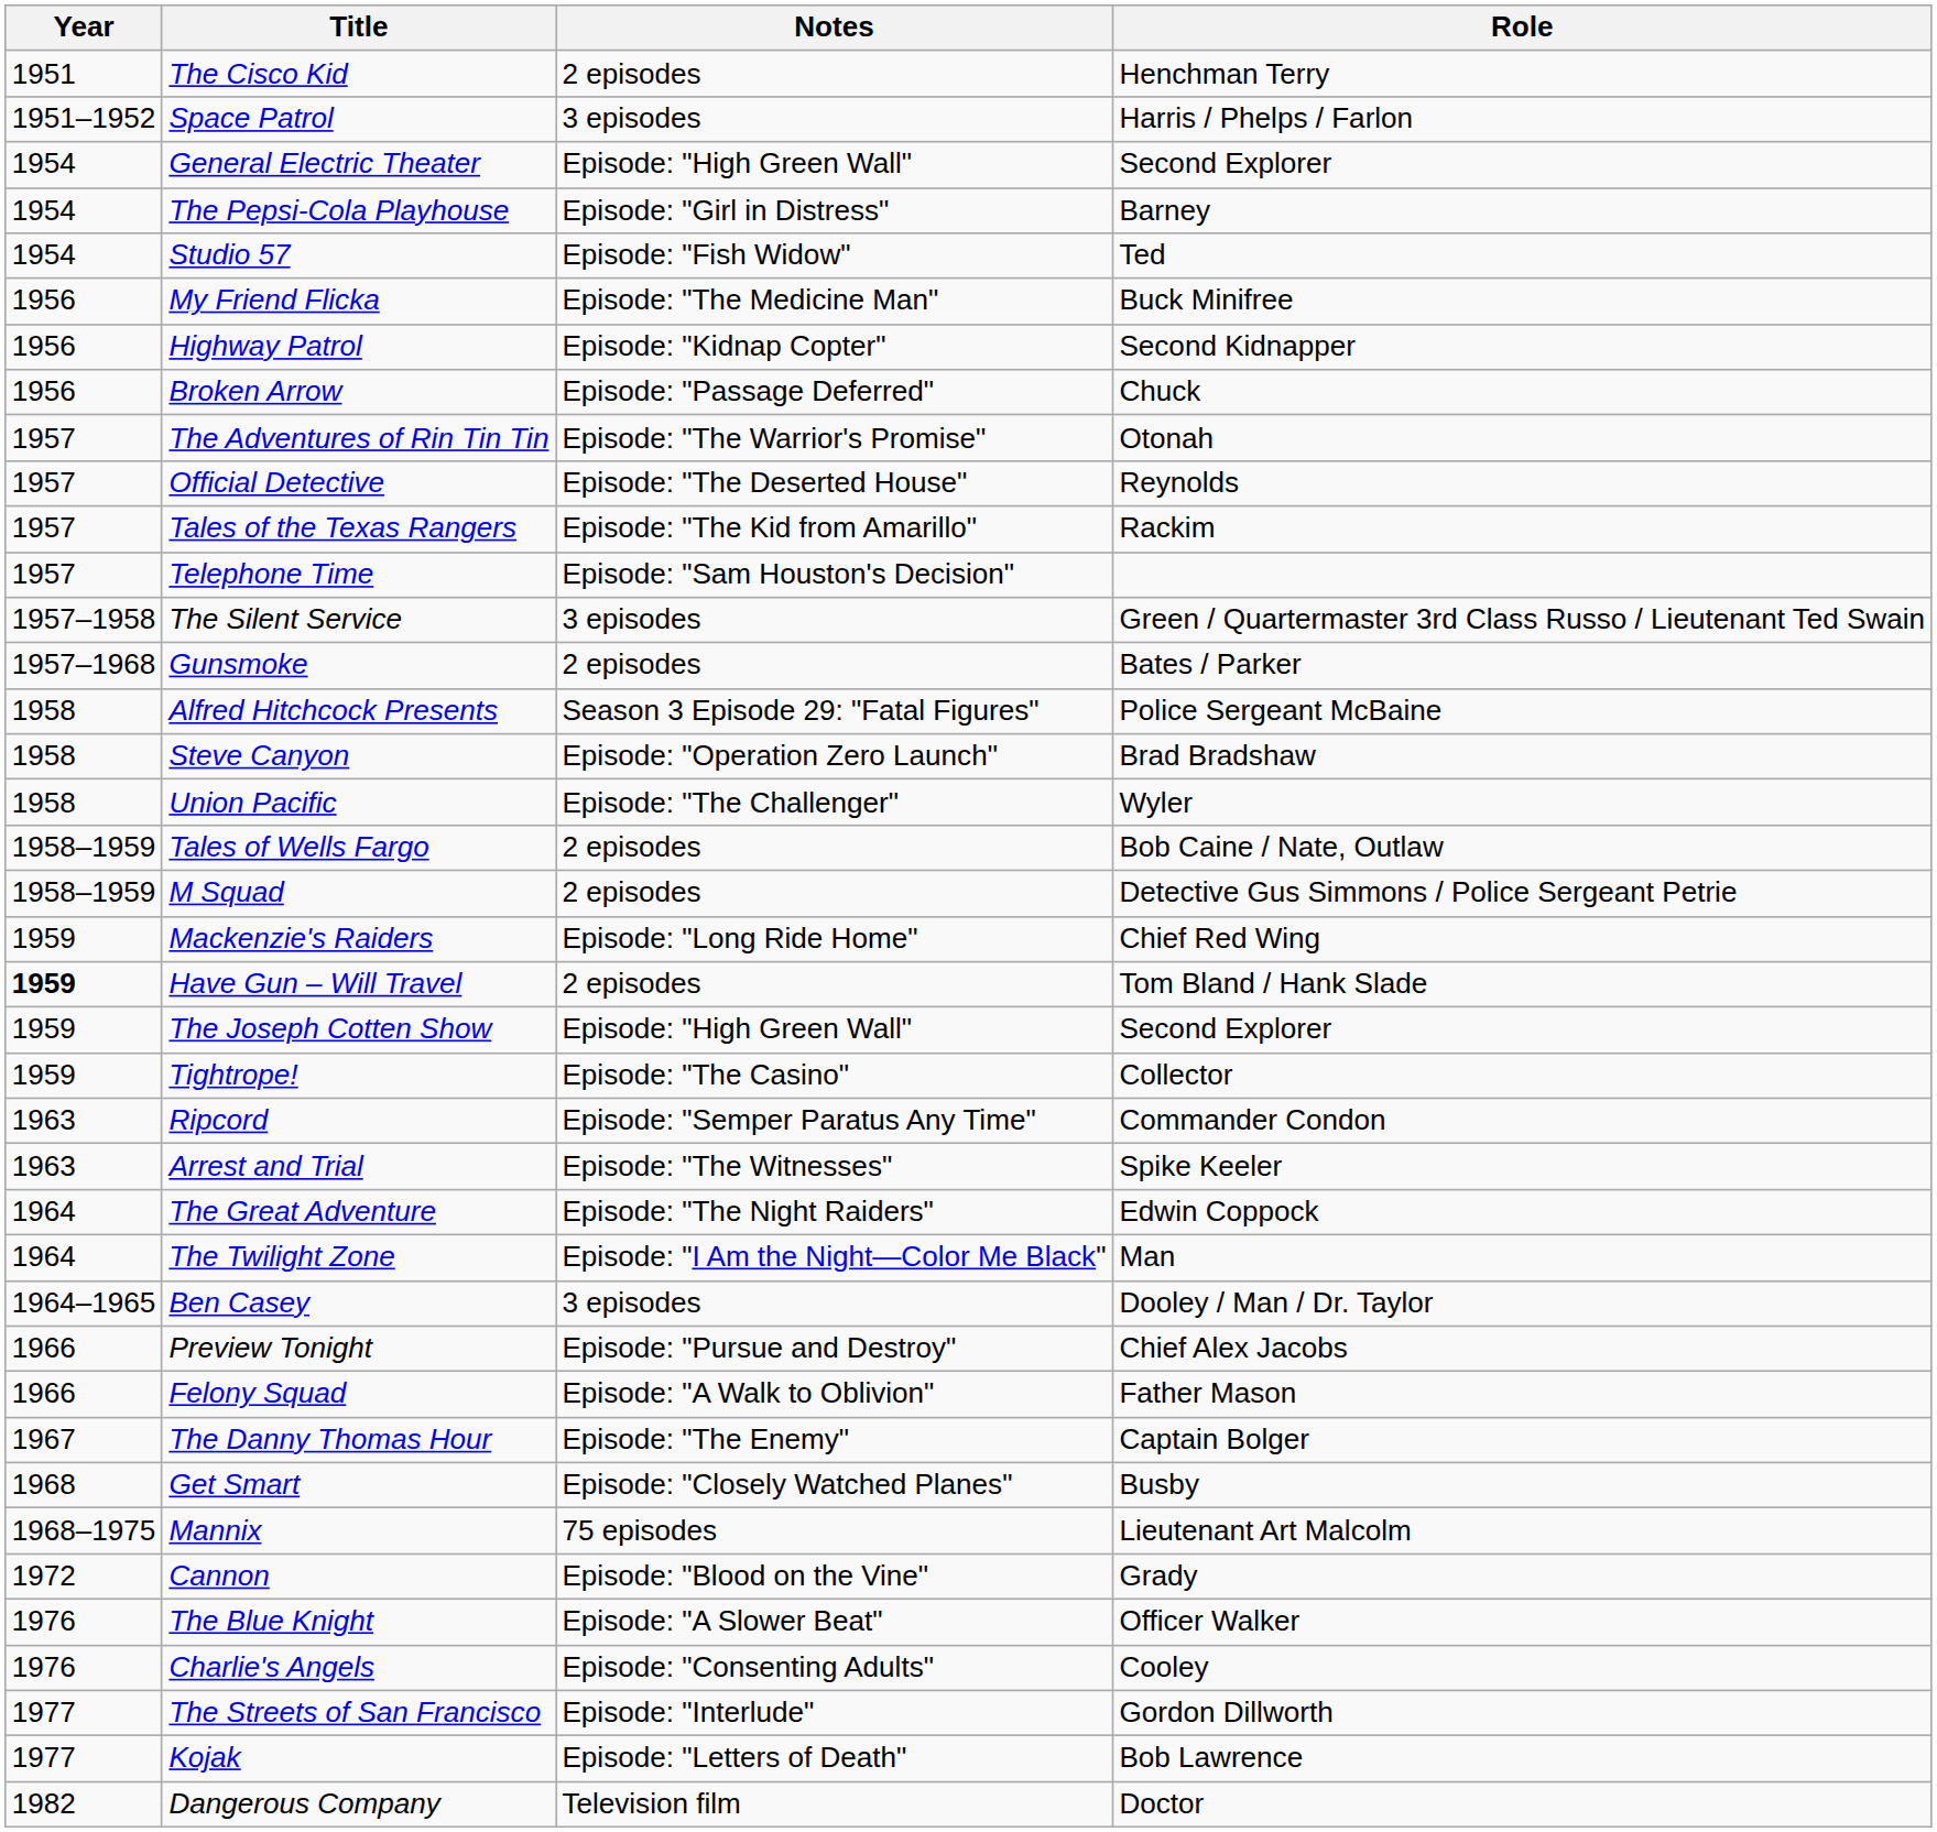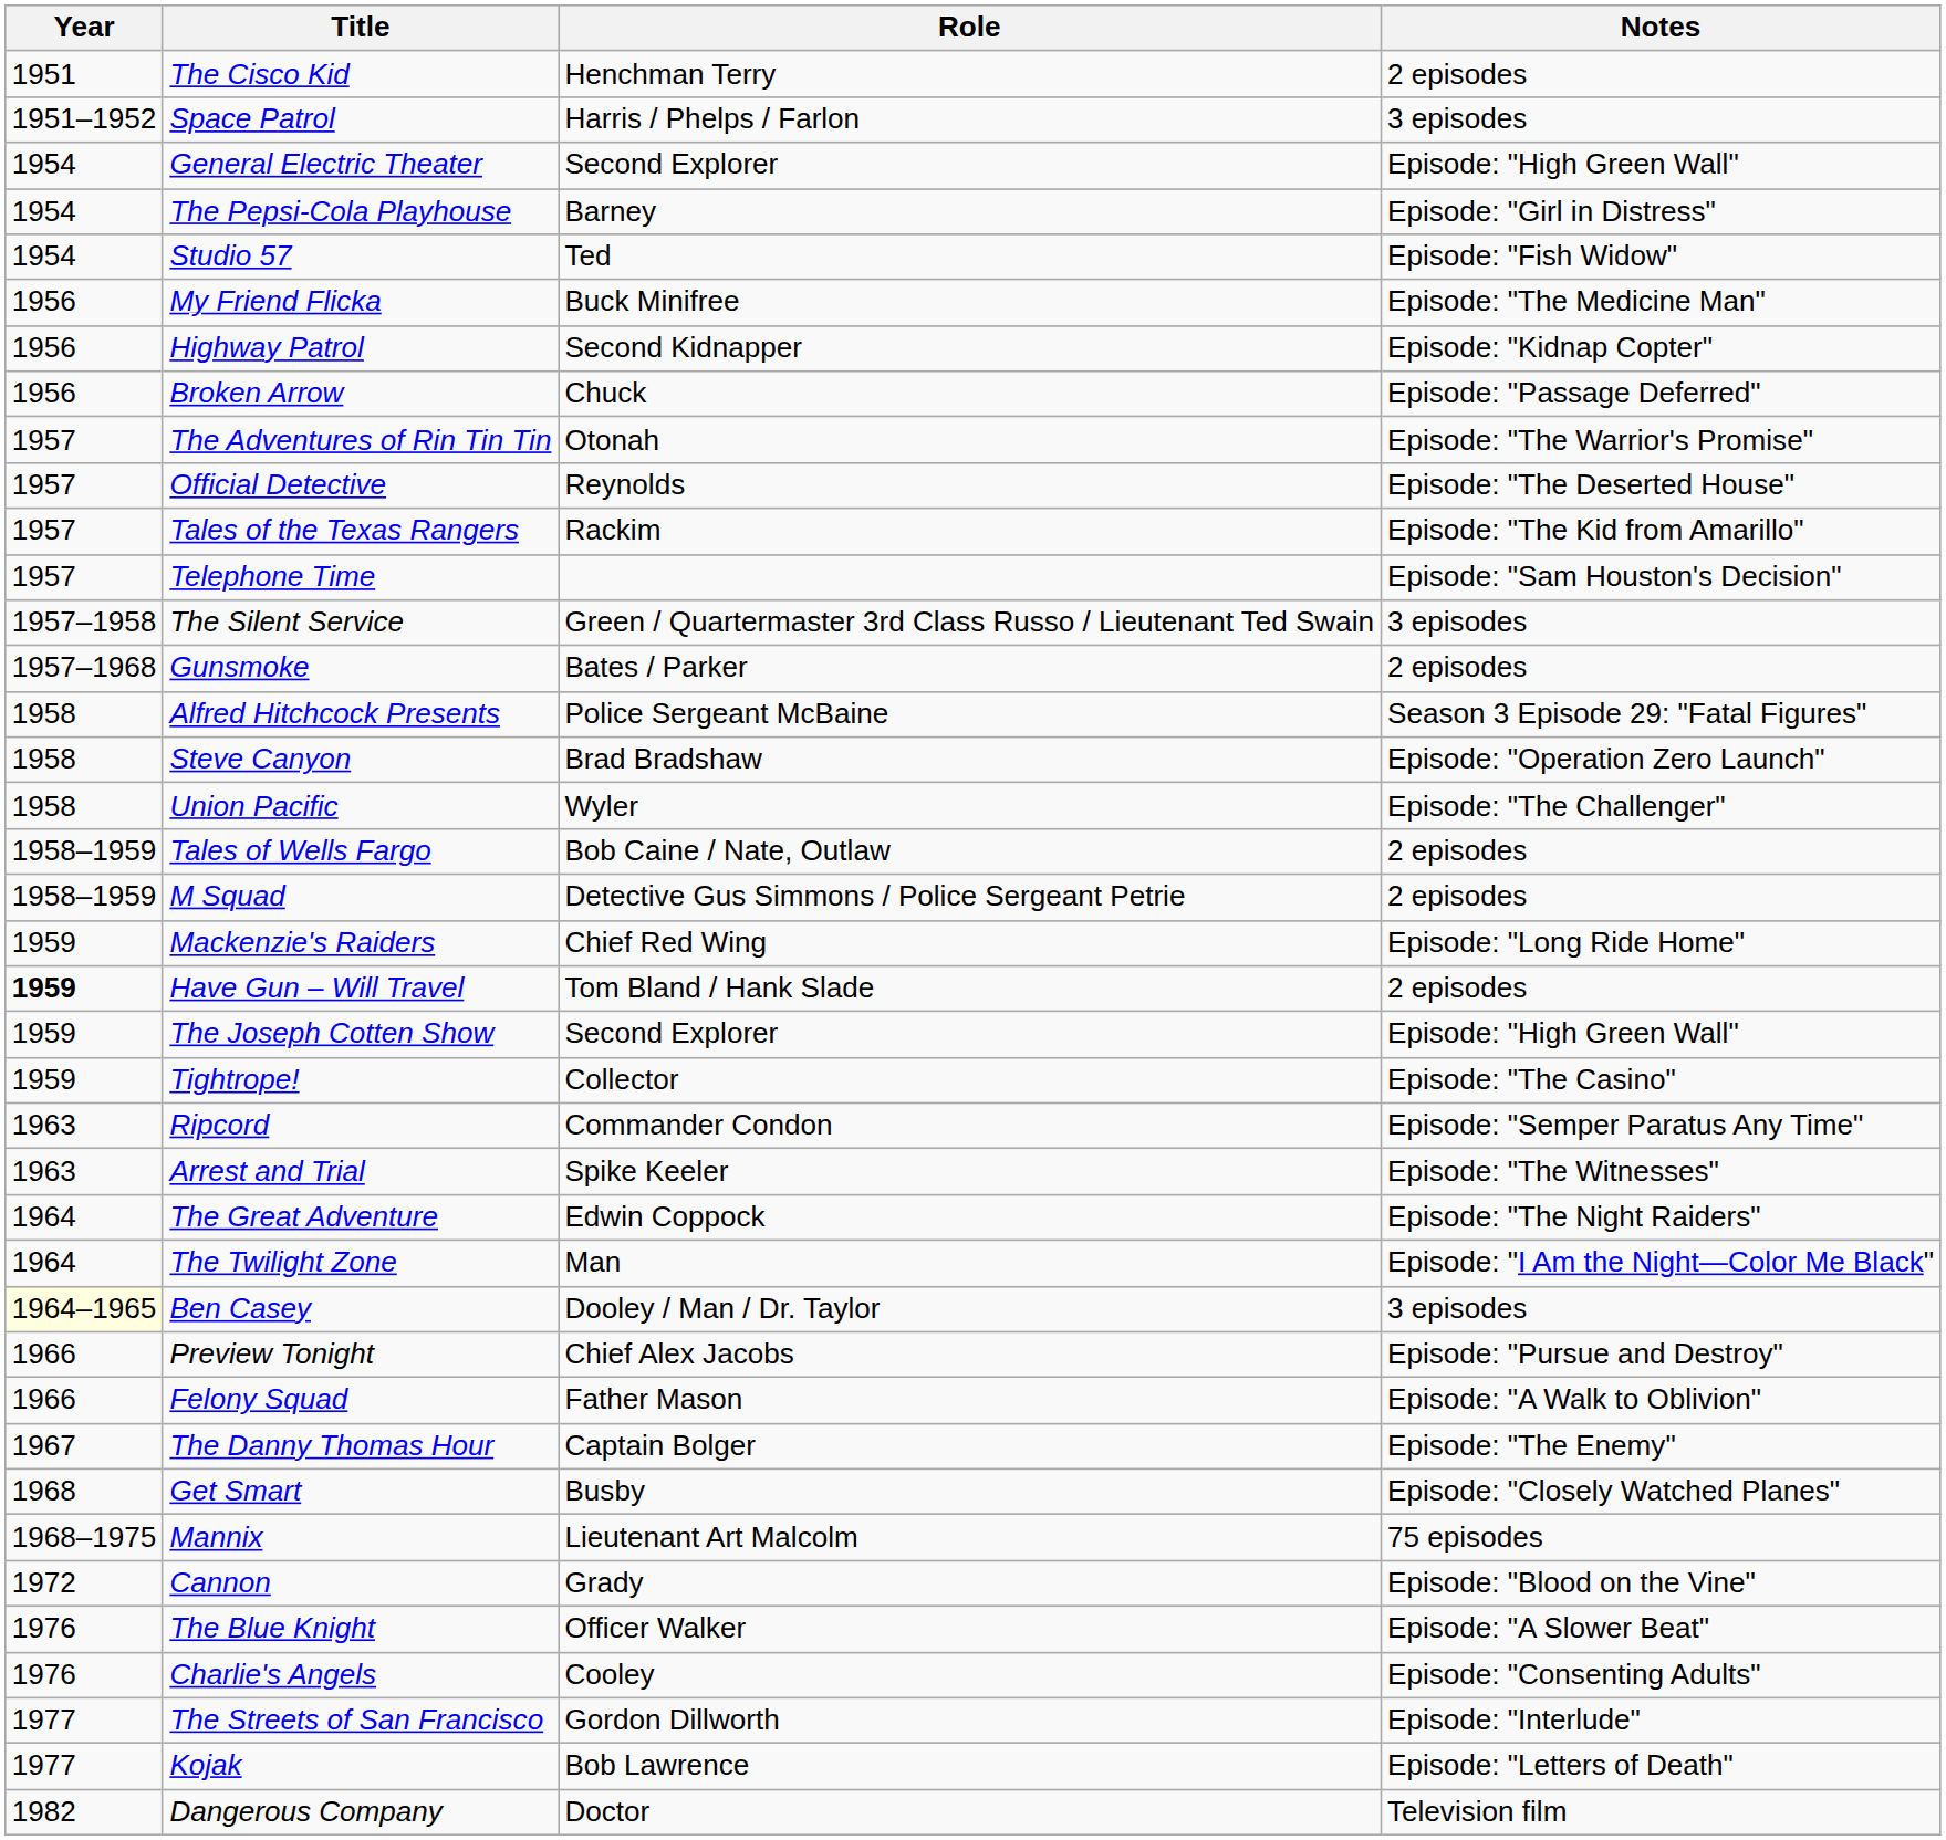 <table class="wikitable sortable">
 <tr>
 <th>Year</th>
 <th>Title</th>
+<th>Role</th>
 <th class="unsortable">Notes</th>
-<th>Role</th>
 </tr>
 <tr>
 <td>1951</td>
 <td><em><a href='#'>The Cisco Kid</a></em></td>
+<td>Henchman Terry</td>
 <td>2 episodes</td>
-<td>Henchman Terry</td>
 </tr>
 <tr>
 <td>1951–1952</td>
 <td><em><a href='#'>Space Patrol</a></em></td>
+<td>Harris / Phelps / Farlon</td>
 <td>3 episodes</td>
-<td>Harris / Phelps / Farlon</td>
 </tr>
 <tr>
 <td>1954</td>
 <td><em><a href='#'>General Electric Theater</a></em></td>
+<td>Second Explorer</td>
 <td>Episode: "High Green Wall"</td>
-<td>Second Explorer</td>
 </tr>
 <tr>
 <td>1954</td>
 <td><em><a href='#'>The Pepsi-Cola Playhouse</a></em></td>
+<td>Barney</td>
 <td>Episode: "Girl in Distress"</td>
-<td>Barney</td>
 </tr>
 <tr>
 <td>1954</td>
 <td><em><a href='#'>Studio 57</a></em></td>
+<td>Ted</td>
 <td>Episode: "Fish Widow"</td>
-<td>Ted</td>
 </tr>
 <tr>
 <td>1956</td>
 <td><em><a href='#'>My Friend Flicka</a></em></td>
+<td>Buck Minifree</td>
 <td>Episode: "The Medicine Man"</td>
-<td>Buck Minifree</td>
 </tr>
 <tr>
 <td>1956</td>
 <td><em><a href='#'>Highway Patrol</a></em></td>
+<td>Second Kidnapper</td>
 <td>Episode: "Kidnap Copter"</td>
-<td>Second Kidnapper</td>
 </tr>
 <tr>
 <td>1956</td>
 <td><em><a href='#'>Broken Arrow</a></em></td>
+<td>Chuck</td>
 <td>Episode: "Passage Deferred"</td>
-<td>Chuck</td>
 </tr>
 <tr>
 <td>1957</td>
 <td><em><a href='#'>The Adventures of Rin Tin Tin</a></em></td>
+<td>Otonah</td>
 <td>Episode: "The Warrior's Promise"</td>
-<td>Otonah</td>
 </tr>
 <tr>
 <td>1957</td>
 <td><em><a href='#'>Official Detective</a></em></td>
+<td>Reynolds</td>
 <td>Episode: "The Deserted House"</td>
-<td>Reynolds</td>
 </tr>
 <tr>
 <td>1957</td>
 <td><em><a href='#'>Tales of the Texas Rangers</a></em></td>
+<td>Rackim</td>
 <td>Episode: "The Kid from Amarillo"</td>
-<td>Rackim</td>
 </tr>
 <tr>
 <td>1957</td>
 <td><em><a href='#'>Telephone Time</a></em></td>
+<td></td>
 <td>Episode: "Sam Houston's Decision"</td>
-<td></td>
 </tr>
 <tr>
 <td>1957–1958</td>
 <td><em>The Silent Service</em></td>
+<td>Green / Quartermaster 3rd Class Russo / Lieutenant Ted Swain</td>
 <td>3 episodes</td>
-<td>Green / Quartermaster 3rd Class Russo / Lieutenant Ted Swain</td>
 </tr>
 <tr>
 <td>1957–1968</td>
 <td><em><a href='#'>Gunsmoke</a></em></td>
+<td>Bates / Parker</td>
 <td>2 episodes</td>
-<td>Bates / Parker</td>
 </tr>
 <tr>
 <td>1958</td>
 <td><em><a href='#'>Alfred Hitchcock Presents</a></em></td>
+<td>Police Sergeant McBaine</td>
 <td>Season 3 Episode 29: "Fatal Figures"</td>
-<td>Police Sergeant McBaine</td>
 </tr>
 <tr>
 <td>1958</td>
 <td><em><a href='#'>Steve Canyon</a></em></td>
+<td>Brad Bradshaw</td>
 <td>Episode: "Operation Zero Launch"</td>
-<td>Brad Bradshaw</td>
 </tr>
 <tr>
 <td>1958</td>
 <td><em><a href='#'>Union Pacific</a></em></td>
+<td>Wyler</td>
 <td>Episode: "The Challenger"</td>
-<td>Wyler</td>
 </tr>
 <tr>
 <td>1958–1959</td>
 <td><em><a href='#'>Tales of Wells Fargo</a></em></td>
+<td>Bob Caine / Nate, Outlaw</td>
 <td>2 episodes</td>
-<td>Bob Caine / Nate, Outlaw</td>
 </tr>
 <tr>
 <td>1958–1959</td>
 <td><em><a href='#'>M Squad</a></em></td>
+<td>Detective Gus Simmons / Police Sergeant Petrie</td>
 <td>2 episodes</td>
-<td>Detective Gus Simmons / Police Sergeant Petrie</td>
 </tr>
 <tr>
 <td>1959</td>
 <td><em><a href='#'>Mackenzie's Raiders</a></em></td>
+<td>Chief Red Wing</td>
 <td>Episode: "Long Ride Home"</td>
-<td>Chief Red Wing</td>
 </tr>
 <tr>
 <td><strong>1959</strong></td>
 <td><em><a href='#'>Have Gun – Will Travel</a></em></td>
+<td>Tom Bland / Hank Slade</td>
 <td>2 episodes</td>
-<td>Tom Bland / Hank Slade</td>
 </tr>
 <tr>
 <td>1959</td>
 <td><em><a href='#'>The Joseph Cotten Show</a></em></td>
+<td>Second Explorer</td>
 <td>Episode: "High Green Wall"</td>
-<td>Second Explorer</td>
 </tr>
 <tr>
 <td>1959</td>
 <td><em><a href='#'>Tightrope!</a></em></td>
+<td>Collector</td>
 <td>Episode: "The Casino"</td>
-<td>Collector</td>
 </tr>
 <tr>
 <td>1963</td>
 <td><em><a href='#'>Ripcord</a></em></td>
+<td>Commander Condon</td>
 <td>Episode: "Semper Paratus Any Time"</td>
-<td>Commander Condon</td>
 </tr>
 <tr>
 <td>1963</td>
 <td><em><a href='#'>Arrest and Trial</a></em></td>
+<td>Spike Keeler</td>
 <td>Episode: "The Witnesses"</td>
-<td>Spike Keeler</td>
 </tr>
 <tr>
 <td>1964</td>
 <td><em><a href='#'>The Great Adventure</a></em></td>
+<td>Edwin Coppock</td>
 <td>Episode: "The Night Raiders"</td>
-<td>Edwin Coppock</td>
 </tr>
 <tr>
 <td>1964</td>
 <td><em><a href='#'>The Twilight Zone</a></em></td>
+<td>Man</td>
 <td>Episode: "<a href='#'>I Am the Night—Color Me Black</a>"</td>
-<td>Man</td>
 </tr>
 <tr>
-<td>1964–1965</td>
+<td style="background: lightyellow;">1964–1965</td>
 <td><em><a href='#'>Ben Casey</a></em></td>
+<td>Dooley / Man / Dr. Taylor</td>
 <td>3 episodes</td>
-<td>Dooley / Man / Dr. Taylor</td>
 </tr>
 <tr>
 <td>1966</td>
 <td><em>Preview Tonight</em></td>
+<td>Chief Alex Jacobs</td>
 <td>Episode: "Pursue and Destroy"</td>
-<td>Chief Alex Jacobs</td>
 </tr>
 <tr>
 <td>1966</td>
 <td><em><a href='#'>Felony Squad</a></em></td>
+<td>Father Mason</td>
 <td>Episode: "A Walk to Oblivion"</td>
-<td>Father Mason</td>
 </tr>
 <tr>
 <td>1967</td>
 <td><em><a href='#'>The Danny Thomas Hour</a></em></td>
+<td>Captain Bolger</td>
 <td>Episode: "The Enemy"</td>
-<td>Captain Bolger</td>
 </tr>
 <tr>
 <td>1968</td>
 <td><em><a href='#'>Get Smart</a></em></td>
+<td>Busby</td>
 <td>Episode: "Closely Watched Planes"</td>
-<td>Busby</td>
 </tr>
 <tr>
 <td>1968–1975</td>
 <td><em><a href='#'>Mannix</a></em></td>
+<td>Lieutenant Art Malcolm</td>
 <td>75 episodes</td>
-<td>Lieutenant Art Malcolm</td>
 </tr>
 <tr>
 <td>1972</td>
 <td><em><a href='#'>Cannon</a></em></td>
+<td>Grady</td>
 <td>Episode: "Blood on the Vine"</td>
-<td>Grady</td>
 </tr>
 <tr>
 <td>1976</td>
 <td><em><a href='#'>The Blue Knight</a></em></td>
+<td>Officer Walker</td>
 <td>Episode: "A Slower Beat"</td>
-<td>Officer Walker</td>
 </tr>
 <tr>
 <td>1976</td>
 <td><em><a href='#'>Charlie's Angels</a></em></td>
+<td>Cooley</td>
 <td>Episode: "Consenting Adults"</td>
-<td>Cooley</td>
 </tr>
 <tr>
 <td>1977</td>
 <td><em><a href='#'>The Streets of San Francisco</a></em></td>
+<td>Gordon Dillworth</td>
 <td>Episode: "Interlude"</td>
-<td>Gordon Dillworth</td>
 </tr>
 <tr>
 <td>1977</td>
 <td><em><a href='#'>Kojak</a></em></td>
+<td>Bob Lawrence</td>
 <td>Episode: "Letters of Death"</td>
-<td>Bob Lawrence</td>
 </tr>
 <tr>
 <td>1982</td>
 <td><em>Dangerous Company</em></td>
+<td>Doctor</td>
 <td>Television film</td>
-<td>Doctor</td>
 </tr>
 </table>
